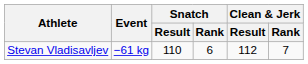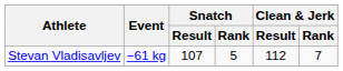 <table class="wikitable" style="font-size:90%">
 <tr>
 <th rowspan="2">Athlete</th>
 <th rowspan="2">Event</th>
 <th colspan="2">Snatch</th>
 <th colspan="2">Clean & Jerk</th>
 </tr>
 <tr>
 <th>Result</th>
 <th>Rank</th>
 <th>Result</th>
 <th>Rank</th>
 </tr>
 <tr align=center>
 <td align=left><a href='#'>Stevan Vladisavljev</a></td>
 <td align=left><a href='#'>−61 kg</a></td>
-<td>110</td>
-<td>6</td>
+<td>107</td>
+<td>5</td>
 <td>112</td>
 <td>7</td>
 </tr>
 </table>
